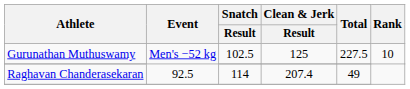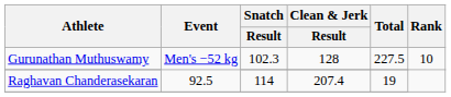 <table class="wikitable" style="font-size:90%">
 <tr>
 <th rowspan="2">Athlete</th>
 <th rowspan="2">Event</th>
 <th>Snatch</th>
 <th>Clean & Jerk</th>
 <th rowspan="2">Total</th>
 <th rowspan="2">Rank</th>
 </tr>
 <tr style="font-size:95%">
 <th>Result</th>
 <th>Result</th>
 </tr>
 <tr align="center">
 <td align="left"><a href='#'>Gurunathan Muthuswamy</a></td>
 <td rowspan=2><a href='#'>Men's −52 kg</a></td>
-<td>102.5</td>
-<td>125</td>
+<td>102.3</td>
+<td>128</td>
 <td>227.5</td>
 <td>10</td>
 </tr>
 <tr>
 </tr>
 <tr align="center">
 <td align=left><a href='#'>Raghavan Chanderasekaran</a></td>
 <td>92.5</td>
 <td>114</td>
 <td>207.4</td>
-<td>49</td>
+<td>19</td>
 </tr>
 <tr>
 </tr>
 </table>
